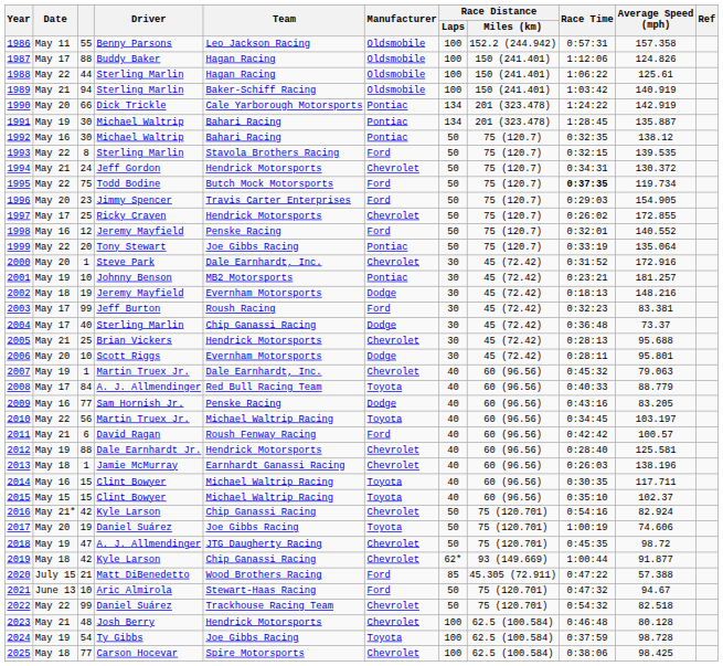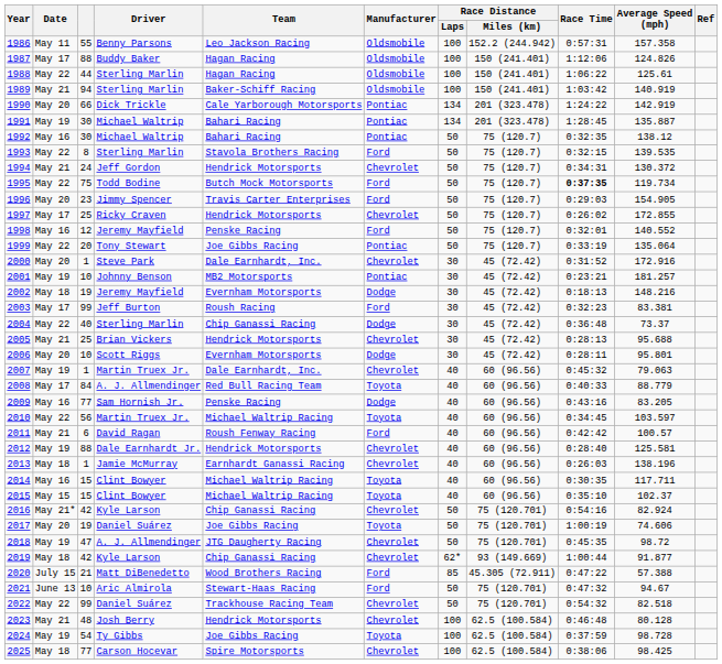 <table class="wikitable" style="font-size: 95%;">
 <tr>
 <th rowspan="2">Year</th>
 <th rowspan="2">Date</th>
 <th rowspan="2"></th>
 <th rowspan="2">Driver</th>
 <th rowspan="2">Team</th>
 <th rowspan="2">Manufacturer</th>
 <th colspan="2">Race Distance</th>
 <th rowspan="2">Race Time</th>
 <th rowspan="2">Average Speed<br>(mph)</th>
 <th rowspan="2">Ref</th>
 </tr>
 <tr>
 <th>Laps</th>
 <th>Miles (km)</th>
 </tr>
 <tr>
 <td><a href='#'>1986</a></td>
 <td>May 11</td>
 <td align="center">55</td>
 <td><a href='#'>Benny Parsons</a></td>
 <td><a href='#'>Leo Jackson Racing</a></td>
 <td><a href='#'>Oldsmobile</a></td>
 <td align=center>100</td>
 <td align="center">152.2 (244.942)</td>
 <td align="center">0:57:31</td>
 <td align="center">157.358</td>
 <td align="center"></td>
 </tr>
 <tr>
 <td><a href='#'>1987</a></td>
 <td>May 17</td>
 <td align="center">88</td>
 <td><a href='#'>Buddy Baker</a></td>
 <td><a href='#'>Hagan Racing</a></td>
 <td><a href='#'>Oldsmobile</a></td>
 <td align=center>100</td>
 <td align=center>150 (241.401)</td>
 <td align="center">1:12:06</td>
 <td align="center">124.826</td>
 <td align="center"></td>
 </tr>
 <tr>
 <td><a href='#'>1988</a></td>
 <td>May 22</td>
 <td align="center">44</td>
 <td><a href='#'>Sterling Marlin</a></td>
 <td><a href='#'>Hagan Racing</a></td>
 <td><a href='#'>Oldsmobile</a></td>
 <td align=center>100</td>
 <td align=center>150 (241.401)</td>
 <td align="center">1:06:22</td>
 <td align="center">125.61</td>
 <td align="center"></td>
 </tr>
 <tr>
 <td><a href='#'>1989</a></td>
 <td>May 21</td>
 <td align="center">94</td>
 <td><a href='#'>Sterling Marlin</a></td>
 <td><a href='#'>Baker-Schiff Racing</a></td>
 <td><a href='#'>Oldsmobile</a></td>
 <td align=center>100</td>
 <td align=center>150 (241.401)</td>
 <td align="center">1:03:42</td>
 <td align="center">140.919</td>
 <td align="center"></td>
 </tr>
 <tr>
 <td><a href='#'>1990</a></td>
 <td>May 20</td>
 <td align="center">66</td>
 <td><a href='#'>Dick Trickle</a></td>
 <td><a href='#'>Cale Yarborough Motorsports</a></td>
 <td><a href='#'>Pontiac</a></td>
 <td align=center>134</td>
 <td align=center>201 (323.478)</td>
 <td align="center">1:24:22</td>
 <td align="center">142.919</td>
 <td align="center"></td>
 </tr>
 <tr>
 <td><a href='#'>1991</a></td>
 <td>May 19</td>
 <td align="center">30</td>
 <td><a href='#'>Michael Waltrip</a></td>
 <td><a href='#'>Bahari Racing</a></td>
 <td><a href='#'>Pontiac</a></td>
 <td align=center>134</td>
 <td align=center>201 (323.478)</td>
 <td align="center">1:28:45</td>
 <td align="center">135.887</td>
 <td align="center"></td>
 </tr>
 <tr>
 <td><a href='#'>1992</a></td>
 <td>May 16</td>
 <td align="center">30</td>
 <td><a href='#'>Michael Waltrip</a></td>
 <td><a href='#'>Bahari Racing</a></td>
 <td><a href='#'>Pontiac</a></td>
 <td align=center>50</td>
 <td align=center>75 (120.7)</td>
 <td align="center">0:32:35</td>
 <td align="center">138.12</td>
 <td align="center"></td>
 </tr>
 <tr>
 <td><a href='#'>1993</a></td>
 <td>May 22</td>
 <td align="center">8</td>
 <td><a href='#'>Sterling Marlin</a></td>
 <td><a href='#'>Stavola Brothers Racing</a></td>
 <td><a href='#'>Ford</a></td>
 <td align=center>50</td>
 <td align=center>75 (120.7)</td>
 <td align="center">0:32:15</td>
 <td align="center">139.535</td>
 <td align="center"></td>
 </tr>
 <tr>
 <td><a href='#'>1994</a></td>
 <td>May 21</td>
 <td align="center">24</td>
 <td><a href='#'>Jeff Gordon</a></td>
 <td><a href='#'>Hendrick Motorsports</a></td>
 <td><a href='#'>Chevrolet</a></td>
 <td align=center>50</td>
 <td align=center>75 (120.7)</td>
 <td align="center">0:34:31</td>
 <td align="center">130.372</td>
 <td align="center"></td>
 </tr>
 <tr>
 <td><a href='#'>1995</a></td>
 <td>May 22</td>
 <td align="center">75</td>
 <td><a href='#'>Todd Bodine</a></td>
 <td><a href='#'>Butch Mock Motorsports</a></td>
 <td><a href='#'>Ford</a></td>
 <td align=center>50</td>
 <td align=center>75 (120.7)</td>
 <td align="center"><strong>0:37:35</strong></td>
 <td align="center">119.734</td>
 <td align="center"></td>
 </tr>
 <tr>
 <td><a href='#'>1996</a></td>
 <td>May 20</td>
 <td align="center">23</td>
 <td><a href='#'>Jimmy Spencer</a></td>
 <td><a href='#'>Travis Carter Enterprises</a></td>
 <td><a href='#'>Ford</a></td>
 <td align=center>50</td>
 <td align=center>75 (120.7)</td>
 <td align="center">0:29:03</td>
 <td align="center">154.905</td>
 <td align="center"></td>
 </tr>
 <tr>
 <td><a href='#'>1997</a></td>
 <td>May 17</td>
 <td align="center">25</td>
 <td><a href='#'>Ricky Craven</a></td>
 <td><a href='#'>Hendrick Motorsports</a></td>
 <td><a href='#'>Chevrolet</a></td>
 <td align=center>50</td>
 <td align=center>75 (120.7)</td>
 <td align="center">0:26:02</td>
 <td align="center">172.855</td>
 <td align="center"></td>
 </tr>
 <tr>
 <td><a href='#'>1998</a></td>
 <td>May 16</td>
 <td align="center">12</td>
 <td><a href='#'>Jeremy Mayfield</a></td>
 <td><a href='#'>Penske Racing</a></td>
 <td><a href='#'>Ford</a></td>
 <td align=center>50</td>
 <td align=center>75 (120.7)</td>
 <td align="center">0:32:01</td>
 <td align="center">140.552</td>
 <td align="center"></td>
 </tr>
 <tr>
 <td><a href='#'>1999</a></td>
 <td>May 22</td>
 <td align="center">20</td>
 <td><a href='#'>Tony Stewart</a></td>
 <td><a href='#'>Joe Gibbs Racing</a></td>
 <td><a href='#'>Pontiac</a></td>
 <td align=center>50</td>
 <td align=center>75 (120.7)</td>
 <td align="center">0:33:19</td>
 <td align="center">135.064</td>
 <td align="center"></td>
 </tr>
 <tr>
 <td><a href='#'>2000</a></td>
 <td>May 20</td>
 <td align="center">1</td>
 <td><a href='#'>Steve Park</a></td>
 <td><a href='#'>Dale Earnhardt, Inc.</a></td>
 <td><a href='#'>Chevrolet</a></td>
 <td align=center>30</td>
 <td align=center>45 (72.42)</td>
 <td align="center">0:31:52</td>
 <td align="center">172.916</td>
 <td align="center"></td>
 </tr>
 <tr>
 <td><a href='#'>2001</a></td>
 <td>May 19</td>
 <td align="center">10</td>
 <td><a href='#'>Johnny Benson</a></td>
 <td><a href='#'>MB2 Motorsports</a></td>
 <td><a href='#'>Pontiac</a></td>
 <td align=center>30</td>
 <td align=center>45 (72.42)</td>
 <td align="center">0:23:21</td>
 <td align="center">181.257</td>
 <td align="center"></td>
 </tr>
 <tr>
 <td><a href='#'>2002</a></td>
 <td>May 18</td>
 <td align="center">19</td>
 <td><a href='#'>Jeremy Mayfield</a></td>
 <td><a href='#'>Evernham Motorsports</a></td>
 <td><a href='#'>Dodge</a></td>
 <td align=center>30</td>
 <td align=center>45 (72.42)</td>
 <td align="center">0:18:13</td>
 <td align="center">148.216</td>
 <td align="center"></td>
 </tr>
 <tr>
 <td><a href='#'>2003</a></td>
 <td>May 17</td>
 <td align="center">99</td>
 <td><a href='#'>Jeff Burton</a></td>
 <td><a href='#'>Roush Racing</a></td>
 <td><a href='#'>Ford</a></td>
 <td align=center>30</td>
 <td align=center>45 (72.42)</td>
 <td align="center">0:32:23</td>
 <td align="center">83.381</td>
 <td align="center"></td>
 </tr>
 <tr>
 <td><a href='#'>2004</a></td>
-<td>May 17</td>
+<td>May 22</td>
 <td align="center">40</td>
 <td><a href='#'>Sterling Marlin</a></td>
 <td><a href='#'>Chip Ganassi Racing</a></td>
 <td><a href='#'>Dodge</a></td>
 <td align=center>30</td>
 <td align=center>45 (72.42)</td>
 <td align="center">0:36:48</td>
 <td align="center">73.37</td>
 <td align="center"></td>
 </tr>
 <tr>
 <td><a href='#'>2005</a></td>
 <td>May 21</td>
 <td align="center">25</td>
 <td><a href='#'>Brian Vickers</a></td>
 <td><a href='#'>Hendrick Motorsports</a></td>
 <td><a href='#'>Chevrolet</a></td>
 <td align=center>30</td>
 <td align=center>45 (72.42)</td>
 <td align="center">0:28:13</td>
 <td align="center">95.688</td>
 <td align="center"></td>
 </tr>
 <tr>
 <td><a href='#'>2006</a></td>
 <td>May 20</td>
 <td align="center">10</td>
 <td><a href='#'>Scott Riggs</a></td>
 <td><a href='#'>Evernham Motorsports</a></td>
 <td><a href='#'>Dodge</a></td>
 <td align=center>30</td>
 <td align=center>45 (72.42)</td>
 <td align="center">0:28:11</td>
 <td align="center">95.801</td>
 <td align="center"></td>
 </tr>
 <tr>
 <td><a href='#'>2007</a></td>
 <td>May 19</td>
 <td align="center">1</td>
 <td><a href='#'>Martin Truex Jr.</a></td>
 <td><a href='#'>Dale Earnhardt, Inc.</a></td>
 <td><a href='#'>Chevrolet</a></td>
 <td align=center>40</td>
 <td align=center>60 (96.56)</td>
 <td align="center">0:45:32</td>
 <td align="center">79.063</td>
 <td align="center"></td>
 </tr>
 <tr>
 <td><a href='#'>2008</a></td>
 <td>May 17</td>
 <td align="center">84</td>
 <td><a href='#'>A. J. Allmendinger</a></td>
 <td><a href='#'>Red Bull Racing Team</a></td>
 <td><a href='#'>Toyota</a></td>
 <td align=center>40</td>
 <td align=center>60 (96.56)</td>
 <td align="center">0:40:33</td>
 <td align="center">88.779</td>
 <td align="center"></td>
 </tr>
 <tr>
 <td><a href='#'>2009</a></td>
 <td>May 16</td>
 <td align="center">77</td>
 <td><a href='#'>Sam Hornish Jr.</a></td>
 <td><a href='#'>Penske Racing</a></td>
 <td><a href='#'>Dodge</a></td>
 <td align=center>40</td>
 <td align=center>60 (96.56)</td>
 <td align="center">0:43:16</td>
 <td align="center">83.205</td>
 <td align="center"></td>
 </tr>
 <tr>
 <td><a href='#'>2010</a></td>
 <td>May 22</td>
 <td align="center">56</td>
 <td><a href='#'>Martin Truex Jr.</a></td>
 <td><a href='#'>Michael Waltrip Racing</a></td>
 <td><a href='#'>Toyota</a></td>
 <td align=center>40</td>
 <td align=center>60 (96.56)</td>
 <td align="center">0:34:45</td>
-<td align="center">103.197</td>
+<td align="center">103.597</td>
 <td align="center"></td>
 </tr>
 <tr>
 <td><a href='#'>2011</a></td>
 <td>May 21</td>
 <td align="center">6</td>
 <td><a href='#'>David Ragan</a></td>
 <td><a href='#'>Roush Fenway Racing</a></td>
 <td><a href='#'>Ford</a></td>
 <td align=center>40</td>
 <td align=center>60 (96.56)</td>
 <td align="center">0:42:42</td>
 <td align="center">100.57</td>
 <td align="center"></td>
 </tr>
 <tr>
 <td><a href='#'>2012</a></td>
 <td>May 19</td>
 <td align="center">88</td>
 <td><a href='#'>Dale Earnhardt Jr.</a></td>
 <td><a href='#'>Hendrick Motorsports</a></td>
 <td><a href='#'>Chevrolet</a></td>
 <td align=center>40</td>
 <td align=center>60 (96.56)</td>
 <td align="center">0:28:40</td>
 <td align="center">125.581</td>
 <td align="center"></td>
 </tr>
 <tr>
 <td><a href='#'>2013</a></td>
 <td>May 18</td>
 <td align="center">1</td>
 <td><a href='#'>Jamie McMurray</a></td>
 <td><a href='#'>Earnhardt Ganassi Racing</a></td>
 <td><a href='#'>Chevrolet</a></td>
 <td align=center>40</td>
 <td align=center>60 (96.56)</td>
 <td align="center">0:26:03</td>
 <td align="center">138.196</td>
 <td align="center"></td>
 </tr>
 <tr>
 <td><a href='#'>2014</a></td>
 <td>May 16</td>
 <td align="center">15</td>
 <td><a href='#'>Clint Bowyer</a></td>
 <td><a href='#'>Michael Waltrip Racing</a></td>
 <td><a href='#'>Toyota</a></td>
 <td align=center>40</td>
 <td align=center>60 (96.56)</td>
 <td align="center">0:30:35</td>
 <td align="center">117.711</td>
 <td align="center"></td>
 </tr>
 <tr>
 <td><a href='#'>2015</a></td>
 <td>May 15</td>
 <td align="center">15</td>
 <td><a href='#'>Clint Bowyer</a></td>
 <td><a href='#'>Michael Waltrip Racing</a></td>
 <td><a href='#'>Toyota</a></td>
 <td align=center>40</td>
 <td align=center>60 (96.56)</td>
 <td align="center">0:35:10</td>
 <td align="center">102.37</td>
 <td align="center"></td>
 </tr>
 <tr>
 <td><a href='#'>2016</a></td>
 <td>May 21*</td>
 <td align="center">42</td>
 <td><a href='#'>Kyle Larson</a></td>
 <td><a href='#'>Chip Ganassi Racing</a></td>
 <td><a href='#'>Chevrolet</a></td>
 <td align=center>50</td>
 <td align=center>75 (120.701)</td>
 <td align="center">0:54:16</td>
 <td align="center">82.924</td>
 <td align="center"></td>
 </tr>
 <tr>
 <td><a href='#'>2017</a></td>
 <td>May 20</td>
 <td align="center">19</td>
 <td><a href='#'>Daniel Suárez</a></td>
 <td><a href='#'>Joe Gibbs Racing</a></td>
 <td><a href='#'>Toyota</a></td>
 <td align=center>50</td>
 <td align=center>75 (120.701)</td>
 <td align="center">1:00:19</td>
 <td align="center">74.606</td>
 <td align="center"></td>
 </tr>
 <tr>
 <td><a href='#'>2018</a></td>
 <td>May 19</td>
 <td align="center">47</td>
 <td><a href='#'>A. J. Allmendinger</a></td>
 <td><a href='#'>JTG Daugherty Racing</a></td>
 <td><a href='#'>Chevrolet</a></td>
 <td align=center>50</td>
 <td align=center>75 (120.701)</td>
 <td align="center">0:45:35</td>
 <td align="center">98.72</td>
 <td align="center"></td>
 </tr>
 <tr>
 <td><a href='#'>2019</a></td>
 <td>May 18</td>
 <td align="center">42</td>
 <td><a href='#'>Kyle Larson</a></td>
 <td><a href='#'>Chip Ganassi Racing</a></td>
 <td><a href='#'>Chevrolet</a></td>
 <td align=center>62*</td>
 <td align=center>93 (149.669)</td>
 <td align="center">1:00:44</td>
 <td align="center">91.877</td>
 <td align="center"></td>
 </tr>
 <tr>
 <td><a href='#'>2020</a></td>
 <td>July 15</td>
 <td align="center">21</td>
 <td><a href='#'>Matt DiBenedetto</a></td>
 <td><a href='#'>Wood Brothers Racing</a></td>
 <td><a href='#'>Ford</a></td>
 <td align="center">85</td>
 <td align="center">45.305 (72.911)</td>
 <td align="center">0:47:22</td>
 <td align="center">57.388</td>
 <td align="center"></td>
 </tr>
 <tr>
 <td><a href='#'>2021</a></td>
 <td>June 13</td>
 <td align="center">10</td>
 <td><a href='#'>Aric Almirola</a></td>
 <td><a href='#'>Stewart-Haas Racing</a></td>
 <td><a href='#'>Ford</a></td>
 <td align="center">50</td>
 <td align="center">75 (120.701)</td>
 <td align="center">0:47:32</td>
 <td align="center">94.67</td>
 <td align="center"></td>
 </tr>
 <tr>
 <td><a href='#'>2022</a></td>
 <td>May 22</td>
 <td align="center">99</td>
 <td><a href='#'>Daniel Suárez</a></td>
 <td><a href='#'>Trackhouse Racing Team</a></td>
 <td><a href='#'>Chevrolet</a></td>
 <td align="center">50</td>
 <td align="center">75 (120.701)</td>
 <td align="center">0:54:32</td>
 <td align="center">82.518</td>
 <td align="center"></td>
 </tr>
 <tr>
 <td><a href='#'>2023</a></td>
 <td>May 21</td>
 <td align="center">48</td>
 <td><a href='#'>Josh Berry</a></td>
 <td><a href='#'>Hendrick Motorsports</a></td>
 <td><a href='#'>Chevrolet</a></td>
 <td align="center">100</td>
 <td align="center">62.5 (100.584)</td>
 <td align="center">0:46:48</td>
 <td align="center">80.128</td>
 <td align="center"></td>
 </tr>
 <tr>
 <td><a href='#'>2024</a></td>
 <td>May 19</td>
 <td align="center">54</td>
 <td><a href='#'>Ty Gibbs</a></td>
 <td><a href='#'>Joe Gibbs Racing</a></td>
 <td><a href='#'>Toyota</a></td>
 <td align="center">100</td>
 <td align="center">62.5 (100.584)</td>
 <td align="center">0:37:59</td>
 <td align="center">98.728</td>
 <td align="center"></td>
 </tr>
 <tr>
 <td><a href='#'>2025</a></td>
 <td>May 18</td>
 <td align="center">77</td>
 <td><a href='#'>Carson Hocevar</a></td>
 <td><a href='#'>Spire Motorsports</a></td>
 <td><a href='#'>Chevrolet</a></td>
 <td align="center">100</td>
 <td align="center">62.5 (100.584)</td>
 <td align="center">0:38:06</td>
 <td align="center">98.425</td>
 <td align="center"></td>
 </tr>
 </table>
